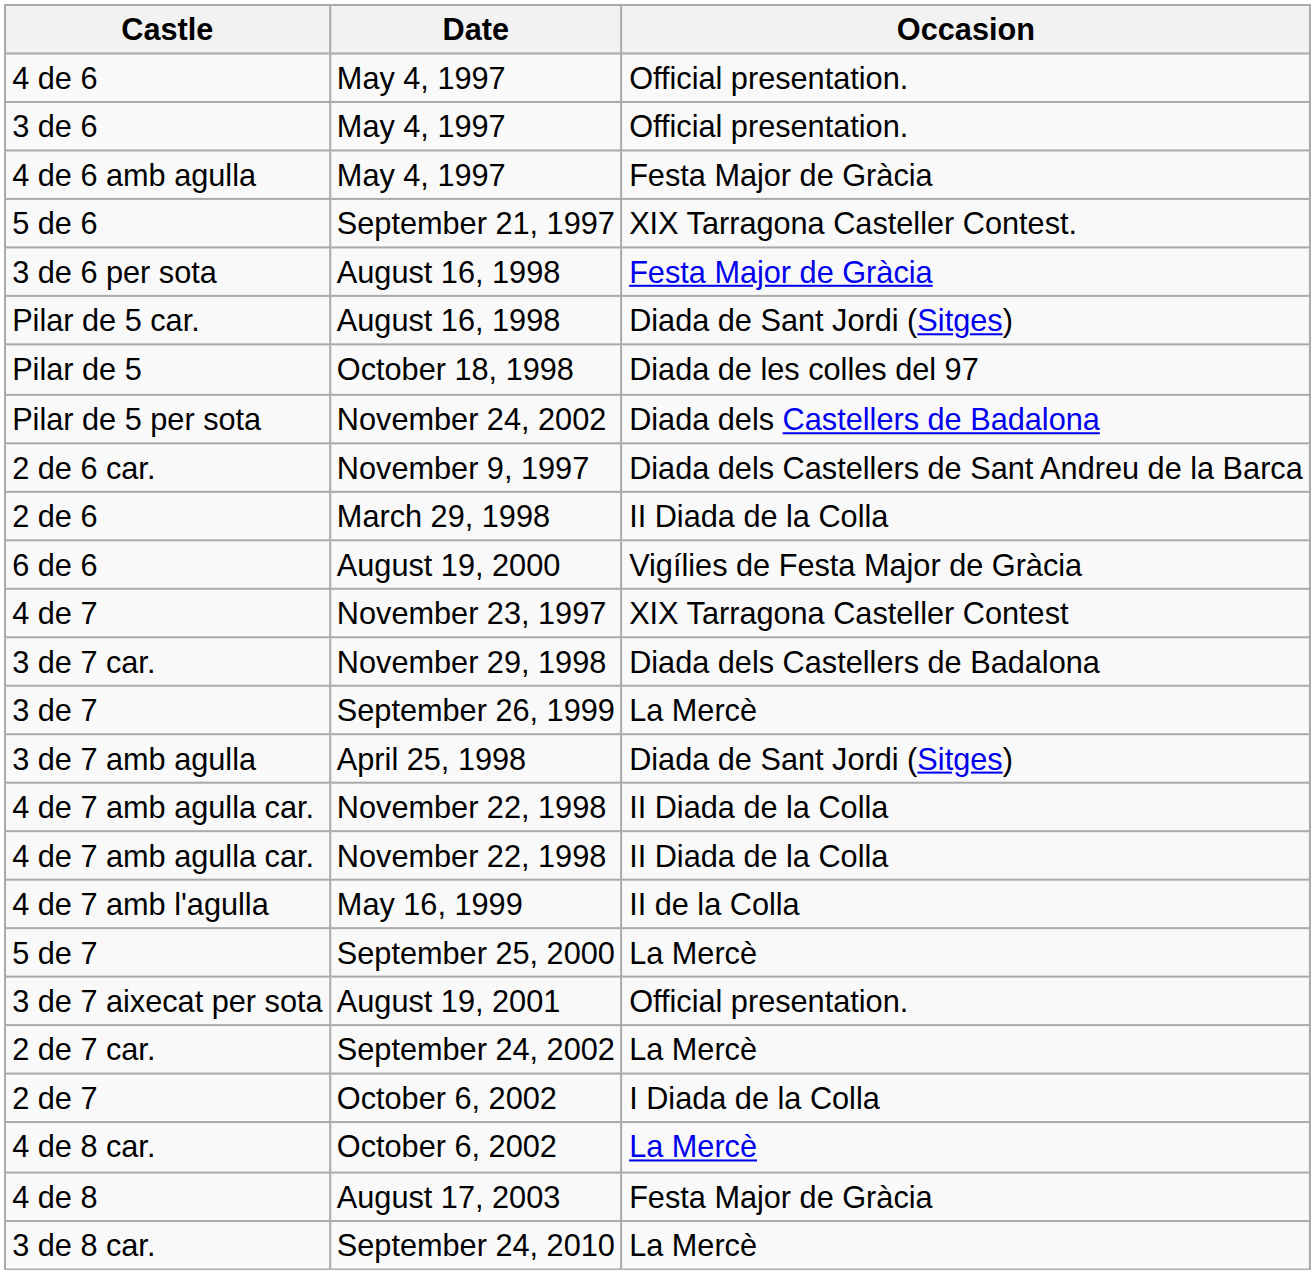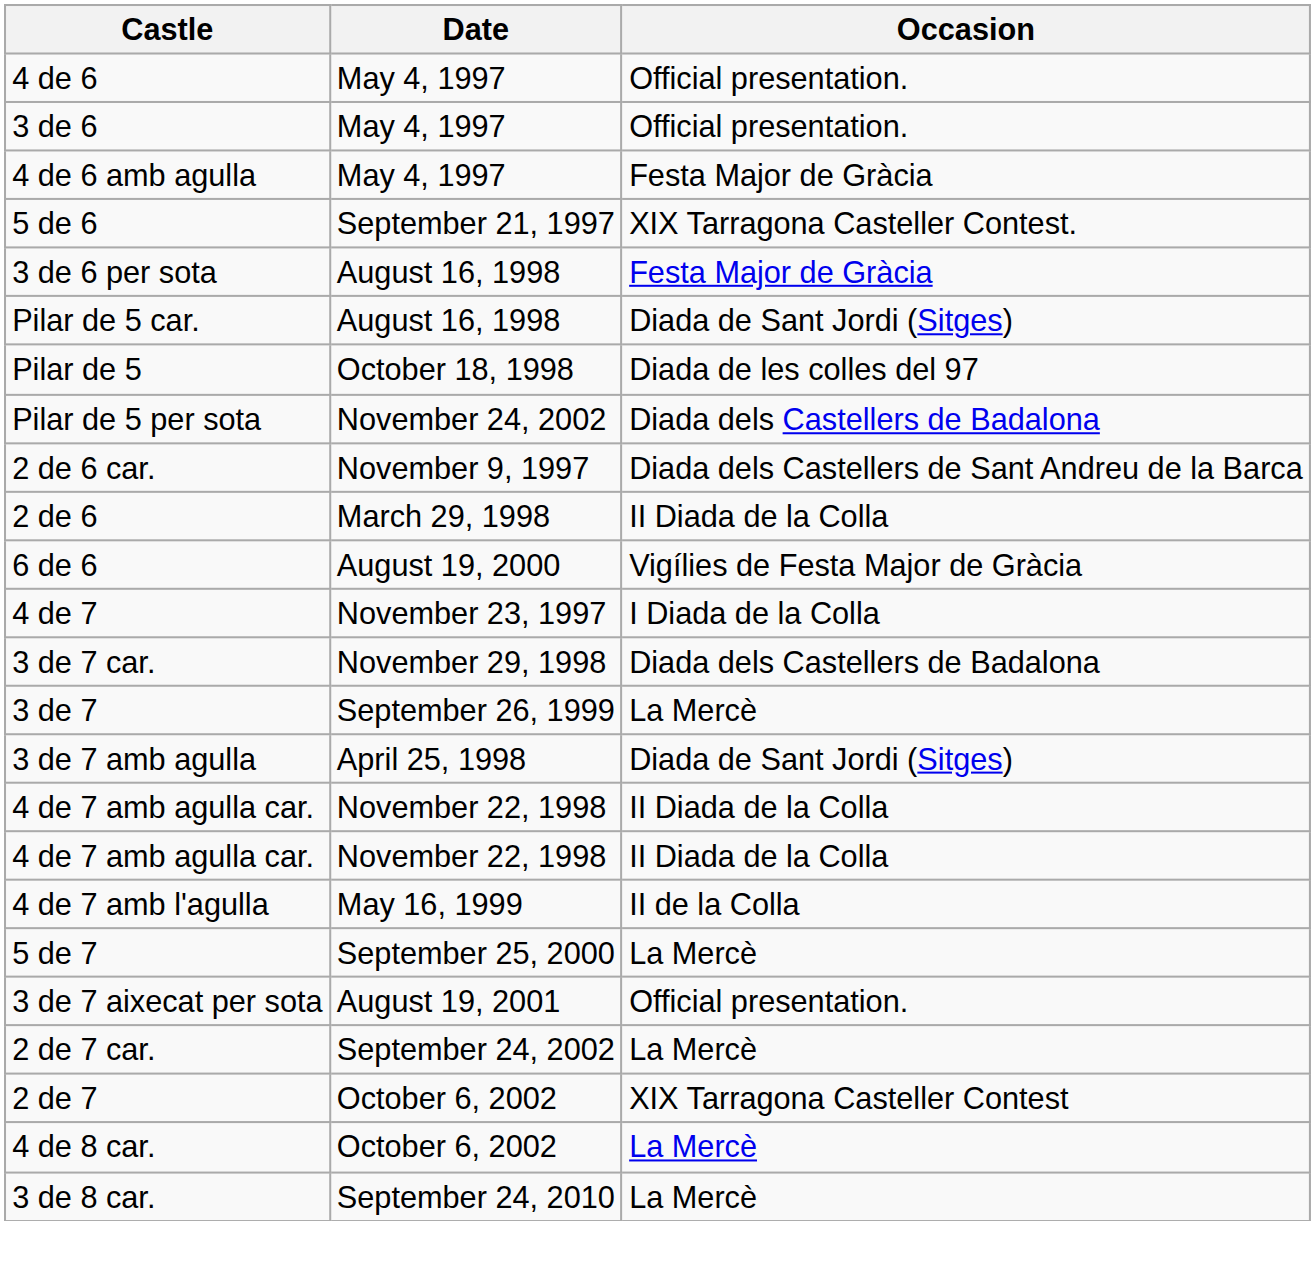 <table class="wikitable" style="font-size: 95%;">
 <tr>
 <th>Castle</th>
 <th>Date</th>
 <th>Occasion</th>
 </tr>
 <tr ---->
 <td>4 de 6</td>
 <td>May 4, 1997</td>
 <td>Official presentation.</td>
 </tr>
 <tr ---->
 <td>3 de 6</td>
 <td>May 4, 1997</td>
 <td>Official presentation.</td>
 </tr>
 <tr ---->
 <td>4 de 6 amb agulla</td>
 <td>May 4, 1997</td>
 <td>Festa Major de Gràcia</td>
 </tr>
 <tr ---->
 <td>5 de 6</td>
 <td>September 21, 1997</td>
 <td>XIX Tarragona Casteller Contest.</td>
 </tr>
 <tr ---->
 <td>3 de 6 per sota</td>
 <td>August 16, 1998</td>
 <td><a href='#'>Festa Major de Gràcia</a></td>
 </tr>
 <tr ---->
 <td>Pilar de 5 car.</td>
 <td>August 16, 1998</td>
 <td>Diada de Sant Jordi (<a href='#'>Sitges</a>)</td>
 </tr>
 <tr ---->
 <td>Pilar de 5</td>
 <td>October 18, 1998</td>
 <td>Diada de les colles del 97</td>
 </tr>
 <tr ---->
 <td>Pilar de 5 per sota</td>
 <td>November 24, 2002</td>
 <td>Diada dels <a href='#'>Castellers de Badalona</a></td>
 </tr>
 <tr ---->
 <td>2 de 6 car.</td>
 <td>November 9, 1997</td>
 <td>Diada dels Castellers de Sant Andreu de la Barca</td>
 </tr>
 <tr ---->
 <td>2 de 6</td>
 <td>March 29, 1998</td>
 <td>II Diada de la Colla</td>
 </tr>
 <tr ---->
 <td>6 de 6</td>
 <td>August 19, 2000</td>
 <td>Vigílies de Festa Major de Gràcia</td>
 </tr>
 <tr ---->
 <td>4 de 7</td>
 <td>November 23, 1997</td>
-<td>XIX  Tarragona Casteller Contest</td>
+<td>I Diada de la Colla</td>
 </tr>
 <tr ---->
 <td>3 de 7 car.</td>
 <td>November 29, 1998</td>
 <td>Diada dels Castellers de Badalona</td>
 </tr>
 <tr ---->
 <td>3 de 7</td>
 <td>September 26, 1999</td>
 <td>La Mercè</td>
 </tr>
 <tr ---->
 <td>3 de 7 amb agulla</td>
 <td>April 25, 1998</td>
 <td>Diada de Sant Jordi (<a href='#'>Sitges</a>)</td>
 </tr>
 <tr ---->
 <td>4 de 7 amb agulla car.</td>
 <td>November 22, 1998</td>
 <td>II Diada de la Colla</td>
 </tr>
 <tr ---->
 <td>4 de 7 amb agulla car.</td>
 <td>November 22, 1998</td>
 <td>II Diada de la Colla</td>
 </tr>
 <tr ---->
 <td>4 de 7 amb l'agulla</td>
 <td>May 16, 1999</td>
 <td>II  de la Colla</td>
 </tr>
 <tr ---->
 <td>5 de 7</td>
 <td>September 25, 2000</td>
 <td>La Mercè</td>
 </tr>
 <tr ---->
 <td>3 de 7 aixecat per sota</td>
 <td>August 19, 2001</td>
 <td>Official presentation.</td>
 </tr>
 <tr ---->
 <td>2 de 7 car.</td>
 <td>September 24, 2002</td>
 <td>La Mercè</td>
 </tr>
 <tr ---->
 <td>2 de 7</td>
 <td>October 6, 2002</td>
-<td>I Diada de la Colla</td>
+<td>XIX  Tarragona Casteller Contest</td>
 </tr>
 <tr ---->
 <td>4 de 8 car.</td>
 <td>October 6, 2002</td>
 <td><a href='#'>La Mercè</a></td>
 </tr>
 <tr ---->
-<td>4 de 8</td>
-<td>August 17, 2003</td>
-<td>Festa Major de Gràcia</td>
-</tr>
-<tr ---->
 <td>3 de 8 car.</td>
 <td>September 24, 2010</td>
 <td>La Mercè</td>
 </tr>
 </table>
